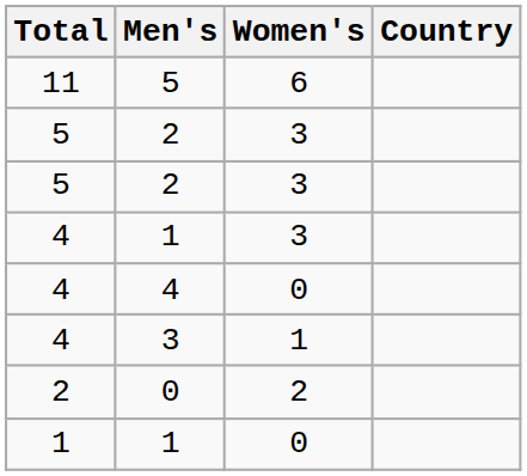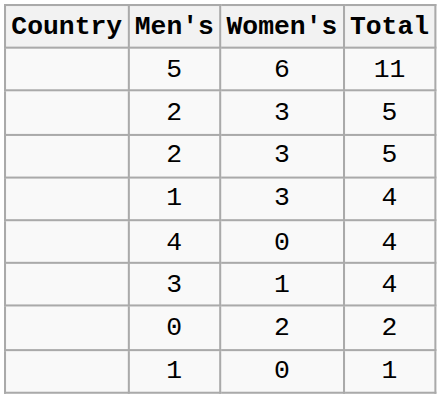 <table class="wikitable sortable" style="text-align:center">
 <tr>
-<th>Total</th>
+<th>Country</th>
 <th>Men's</th>
 <th>Women's</th>
-<th>Country</th>
+<th>Total</th>
 </tr>
 <tr>
-<td>11</td>
+<td align="left"></td>
 <td>5</td>
 <td>6</td>
-<td align="left"></td>
+<td>11</td>
 </tr>
 <tr>
-<td>5</td>
+<td align="left"></td>
 <td>2</td>
 <td>3</td>
-<td align="left"></td>
+<td>5</td>
 </tr>
 <tr>
-<td>5</td>
+<td align="left"></td>
 <td>2</td>
 <td>3</td>
-<td align="left"></td>
+<td>5</td>
 </tr>
 <tr>
-<td>4</td>
+<td align="left"></td>
 <td>1</td>
 <td>3</td>
-<td align="left"></td>
+<td>4</td>
 </tr>
 <tr>
-<td>4</td>
+<td align="left"></td>
 <td>4</td>
 <td>0</td>
-<td align="left"></td>
+<td>4</td>
 </tr>
 <tr>
-<td>4</td>
+<td align="left"></td>
 <td>3</td>
 <td>1</td>
-<td align="left"></td>
+<td>4</td>
 </tr>
 <tr>
-<td>2</td>
+<td align="left"></td>
 <td>0</td>
 <td>2</td>
-<td align="left"></td>
+<td>2</td>
 </tr>
 <tr>
-<td>1</td>
+<td align="left"></td>
 <td>1</td>
 <td>0</td>
-<td align="left"></td>
+<td>1</td>
 </tr>
 </table>
